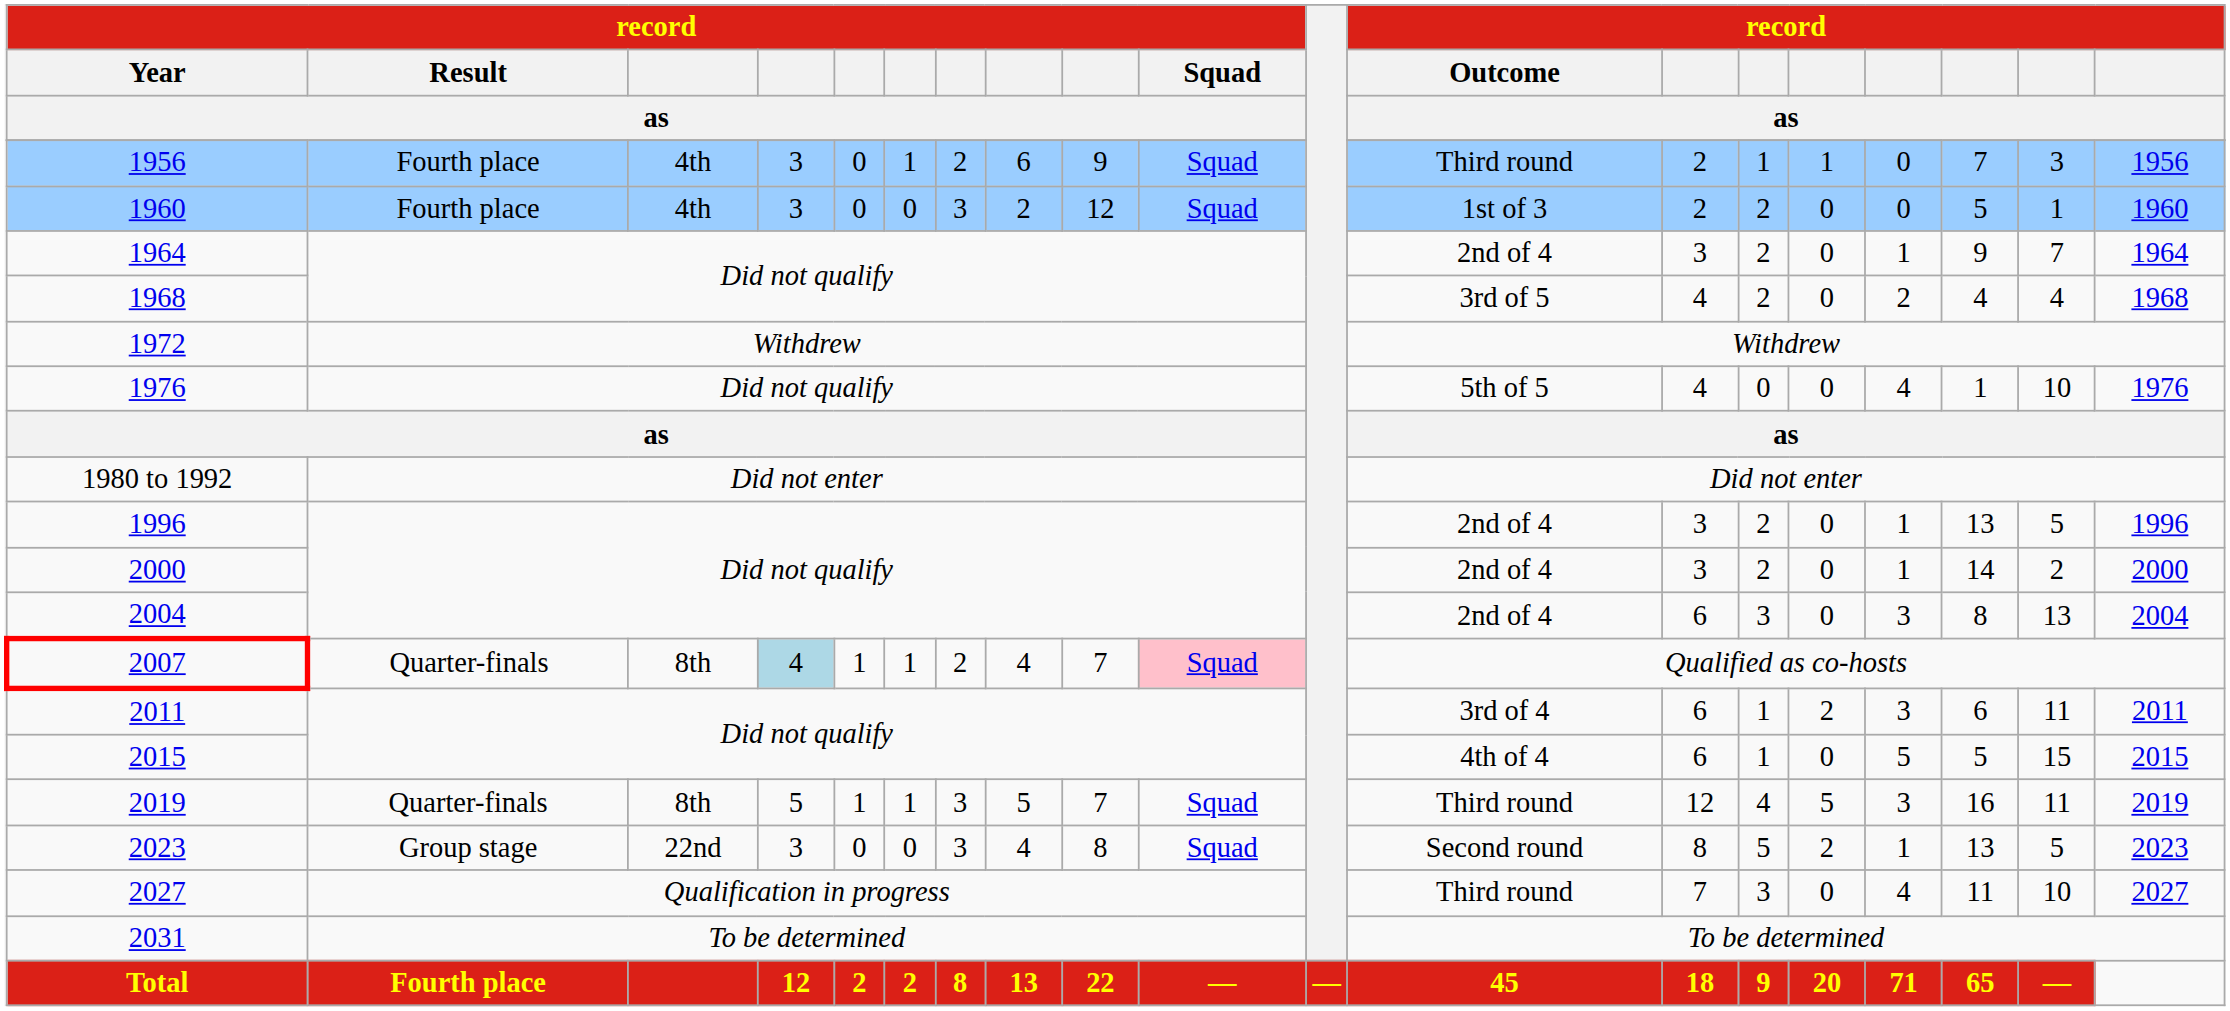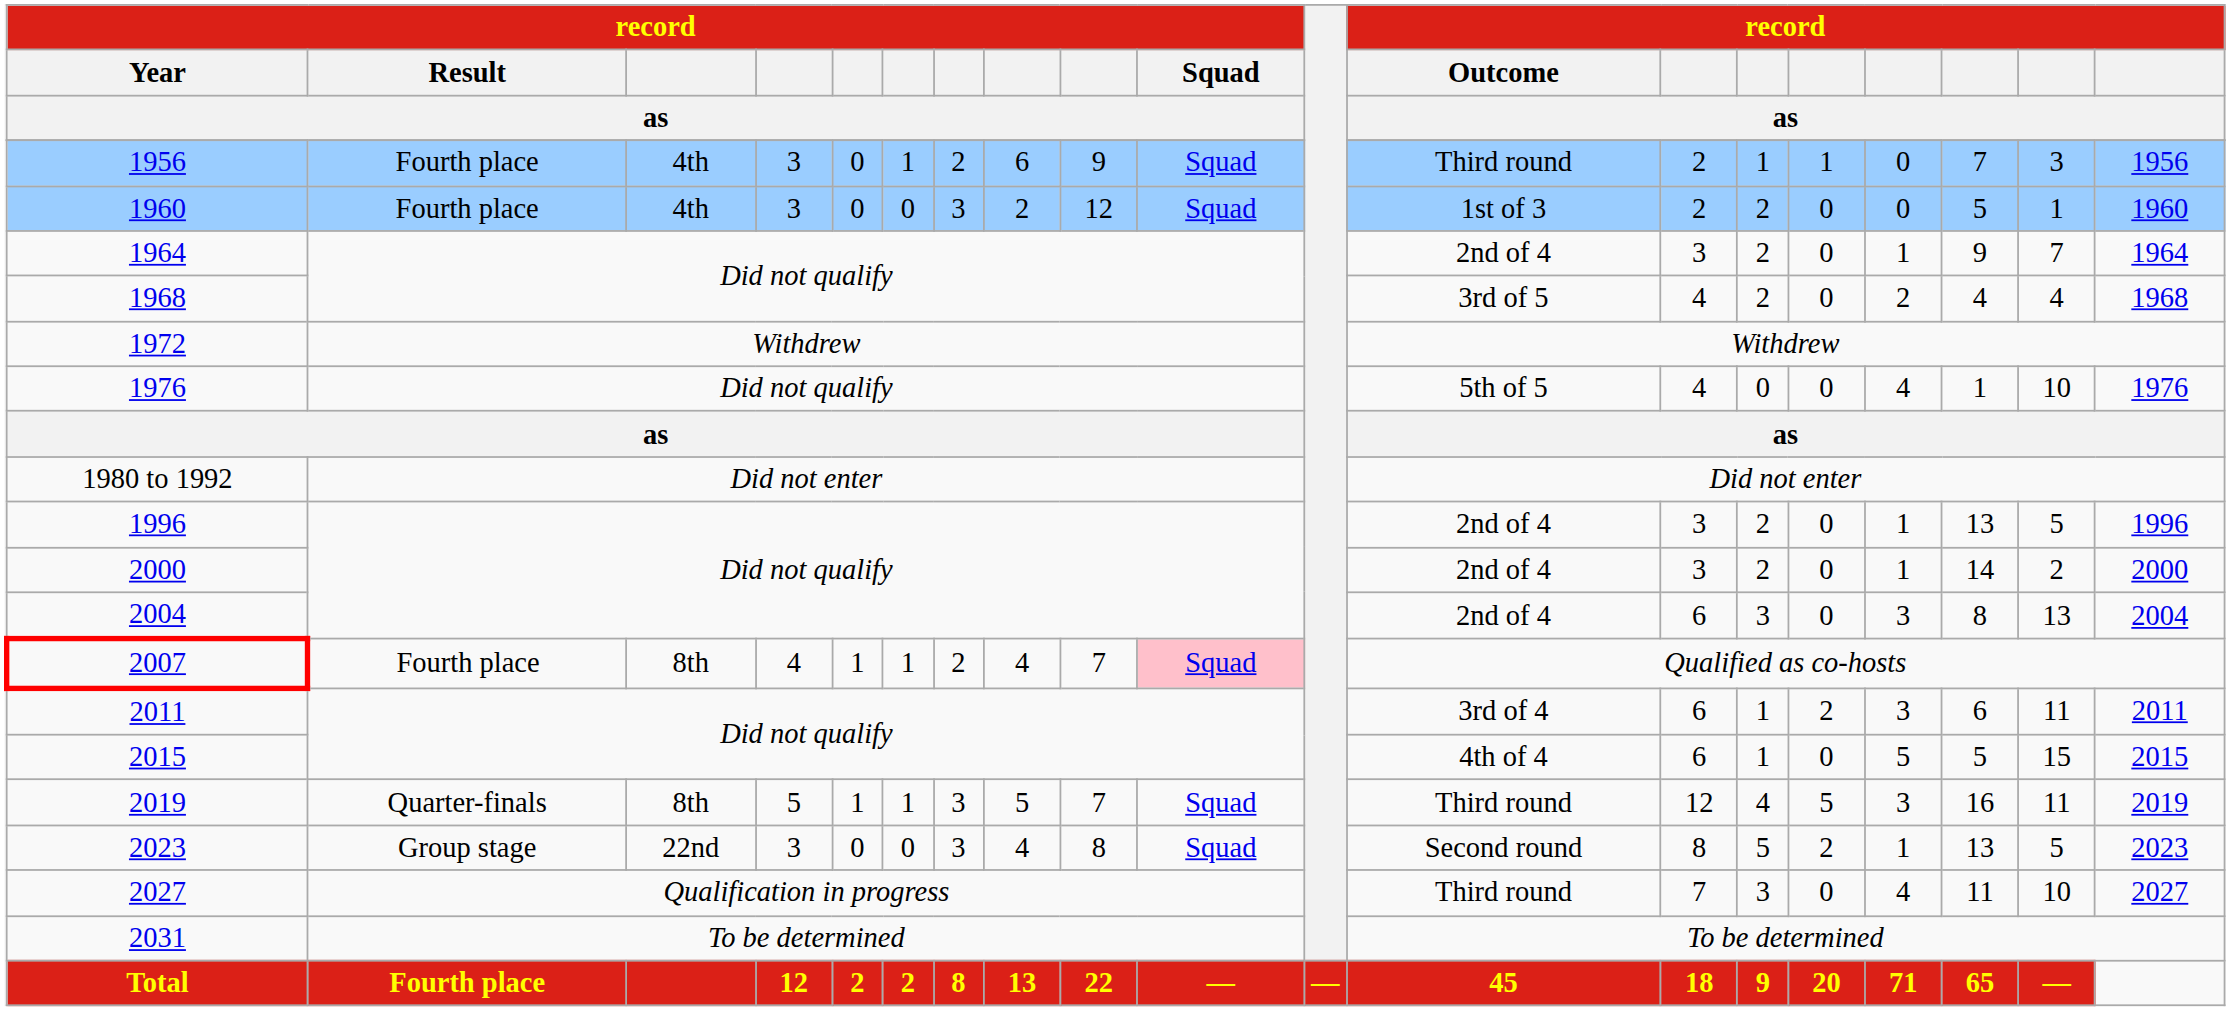 <table class="wikitable" style="text-align:center;">
 <tr>
 <th colspan="10" style="background: #DB2017; color: #FFFF00;"><a href='#'></a> record</th>
 <th style="width:1%" rowspan=22></th>
 <th colspan="8" style="background: #DB2017; color: #FFFF00;"><a href='#'></a> record</th>
 </tr>
 <tr>
 <th>Year</th>
 <th>Result</th>
 <th></th>
 <th></th>
 <th></th>
 <th></th>
 <th></th>
 <th></th>
 <th></th>
 <th>Squad</th>
 <th>Outcome</th>
 <th></th>
 <th></th>
 <th></th>
 <th></th>
 <th></th>
 <th></th>
 <th></th>
 </tr>
 <tr>
 <th colspan=10>as </th>
 <th colspan=8>as </th>
 </tr>
 <tr>
 </tr>
 <tr style="background:#9acdff;">
 <td> <a href='#'>1956</a></td>
 <td>Fourth place</td>
 <td>4th</td>
 <td>3</td>
 <td>0</td>
 <td>1</td>
 <td>2</td>
 <td>6</td>
 <td>9</td>
 <td><a href='#'>Squad</a></td>
 <td>Third round</td>
 <td>2</td>
 <td>1</td>
 <td>1</td>
 <td>0</td>
 <td>7</td>
 <td>3</td>
 <td><a href='#'>1956</a></td>
 </tr>
 <tr style="background:#9acdff;">
 <td> <a href='#'>1960</a></td>
 <td>Fourth place</td>
 <td>4th</td>
 <td>3</td>
 <td>0</td>
 <td>0</td>
 <td>3</td>
 <td>2</td>
 <td>12</td>
 <td><a href='#'>Squad</a></td>
 <td>1st of 3</td>
 <td>2</td>
 <td>2</td>
 <td>0</td>
 <td>0</td>
 <td>5</td>
 <td>1</td>
 <td><a href='#'>1960</a></td>
 </tr>
 <tr>
 <td> <a href='#'>1964</a></td>
 <td colspan=9 rowspan=2><em>Did not qualify</em></td>
 <td>2nd of 4</td>
 <td>3</td>
 <td>2</td>
 <td>0</td>
 <td>1</td>
 <td>9</td>
 <td>7</td>
 <td><a href='#'>1964</a></td>
 </tr>
 <tr>
 <td> <a href='#'>1968</a></td>
 <td>3rd of 5</td>
 <td>4</td>
 <td>2</td>
 <td>0</td>
 <td>2</td>
 <td>4</td>
 <td>4</td>
 <td><a href='#'>1968</a></td>
 </tr>
 <tr>
 <td> <a href='#'>1972</a></td>
 <td colspan=9><em>Withdrew</em></td>
 <td colspan=8><em>Withdrew</em></td>
 </tr>
 <tr>
 <td> <a href='#'>1976</a></td>
 <td colspan=9 rowspan=1><em>Did not qualify</em></td>
 <td>5th of 5</td>
 <td>4</td>
 <td>0</td>
 <td>0</td>
 <td>4</td>
 <td>1</td>
 <td>10</td>
 <td><a href='#'>1976</a></td>
 </tr>
 <tr>
 <th colspan=10>as </th>
 <th colspan=8>as </th>
 </tr>
 <tr>
 <td>1980 to 1992</td>
 <td colspan=9><em>Did not enter</em></td>
 <td colspan=8><em>Did not enter</em></td>
 </tr>
 <tr>
 <td> <a href='#'>1996</a></td>
 <td colspan="9" rowspan="3"><em>Did not qualify</em></td>
 <td>2nd of 4</td>
 <td>3</td>
 <td>2</td>
 <td>0</td>
 <td>1</td>
 <td>13</td>
 <td>5</td>
 <td><a href='#'>1996</a></td>
 </tr>
 <tr>
 <td> <a href='#'>2000</a></td>
 <td>2nd of 4</td>
 <td>3</td>
 <td>2</td>
 <td>0</td>
 <td>1</td>
 <td>14</td>
 <td>2</td>
 <td><a href='#'>2000</a></td>
 </tr>
 <tr>
 <td> <a href='#'>2004</a></td>
 <td>2nd of 4</td>
 <td>6</td>
 <td>3</td>
 <td>0</td>
 <td>3</td>
 <td>8</td>
 <td>13</td>
 <td><a href='#'>2004</a></td>
 </tr>
 <tr>
 <td style="border:3px solid red;">    <a href='#'>2007</a></td>
-<td>Quarter-finals</td>
+<td>Fourth place</td>
 <td>8th</td>
-<td style="background: lightblue;">4</td>
+<td>4</td>
 <td>1</td>
 <td>1</td>
 <td>2</td>
 <td>4</td>
 <td>7</td>
 <td style="background: pink;"><a href='#'>Squad</a></td>
 <td colspan="8"><em>Qualified as co-hosts</em></td>
 </tr>
 <tr>
 <td> <a href='#'>2011</a></td>
 <td colspan="9" rowspan="2"><em>Did not qualify</em></td>
 <td>3rd of 4</td>
 <td>6</td>
 <td>1</td>
 <td>2</td>
 <td>3</td>
 <td>6</td>
 <td>11</td>
 <td><a href='#'>2011</a></td>
 </tr>
 <tr>
 <td> <a href='#'>2015</a></td>
 <td>4th of 4</td>
 <td>6</td>
 <td>1</td>
 <td>0</td>
 <td>5</td>
 <td>5</td>
 <td>15</td>
 <td><a href='#'>2015</a></td>
 </tr>
 <tr style="background:">
 <td> <a href='#'>2019</a></td>
 <td>Quarter-finals</td>
 <td>8th</td>
 <td>5</td>
 <td>1</td>
 <td>1</td>
 <td>3</td>
 <td>5</td>
 <td>7</td>
 <td><a href='#'>Squad</a></td>
 <td>Third round</td>
 <td>12</td>
 <td>4</td>
 <td>5</td>
 <td>3</td>
 <td>16</td>
 <td>11</td>
 <td><a href='#'>2019</a></td>
 </tr>
 <tr>
 <td> <a href='#'>2023</a></td>
 <td>Group stage</td>
 <td>22nd</td>
 <td>3</td>
 <td>0</td>
 <td>0</td>
 <td>3</td>
 <td>4</td>
 <td>8</td>
 <td><a href='#'>Squad</a></td>
 <td>Second round</td>
 <td>8</td>
 <td>5</td>
 <td>2</td>
 <td>1</td>
 <td>13</td>
 <td>5</td>
 <td><a href='#'>2023</a></td>
 </tr>
 <tr>
 <td> <a href='#'>2027</a></td>
 <td colspan="9"><em>Qualification in progress</em></td>
 <td>Third round</td>
 <td>7</td>
 <td>3</td>
 <td>0</td>
 <td>4</td>
 <td>11</td>
 <td>10</td>
 <td><a href='#'>2027</a></td>
 </tr>
 <tr>
 <td> <a href='#'>2031</a></td>
 <td colspan="9"><em>To be determined</em></td>
 <td colspan="8"><em>To be determined</em></td>
 </tr>
 <tr>
 <td style="background: #DB2017; color: #FFFF00;"><strong>Total</strong></td>
 <td style="background: #DB2017; color: #FFFF00;"><strong>Fourth place</strong></td>
 <td style="background: #DB2017; color: #FFFF00;"><strong></strong></td>
 <td style="background: #DB2017; color: #FFFF00;"><strong>12</strong></td>
 <td style="background: #DB2017; color: #FFFF00;"><strong>2</strong></td>
 <td style="background: #DB2017; color: #FFFF00;"><strong>2</strong></td>
 <td style="background: #DB2017; color: #FFFF00;"><strong>8</strong></td>
 <td style="background: #DB2017; color: #FFFF00;"><strong>13</strong></td>
 <td style="background: #DB2017; color: #FFFF00;"><strong>22</strong></td>
 <td style="background: #DB2017; color: #FFFF00;"><strong>—</strong></td>
 <td style="background: #DB2017; color: #FFFF00;"><strong>—</strong></td>
 <td style="background: #DB2017; color: #FFFF00;"><strong>45</strong></td>
 <td style="background: #DB2017; color: #FFFF00;"><strong>18</strong></td>
 <td style="background: #DB2017; color: #FFFF00;"><strong>9</strong></td>
 <td style="background: #DB2017; color: #FFFF00;"><strong>20</strong></td>
 <td style="background: #DB2017; color: #FFFF00;"><strong>71</strong></td>
 <td style="background: #DB2017; color: #FFFF00;"><strong>65</strong></td>
 <td style="background: #DB2017; color: #FFFF00;"><strong>—</strong></td>
 </tr>
 </table>
